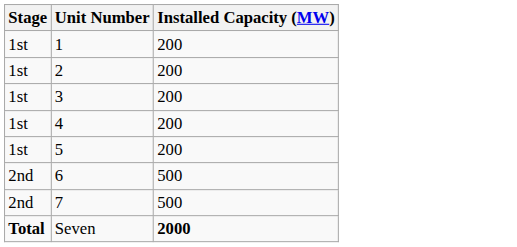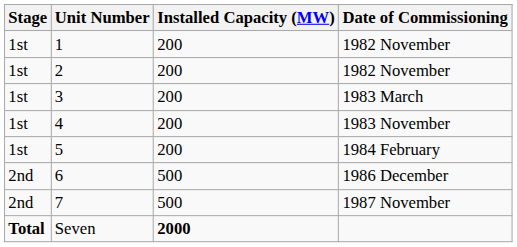 <table class="sortable wikitable">
 <tr>
 <th>Stage</th>
 <th>Unit Number</th>
 <th>Installed Capacity (<a href='#'>MW</a>)</th>
+<th>Date of Commissioning</th>
 </tr>
 <tr>
 <td>1st</td>
 <td>1</td>
 <td>200</td>
+<td>1982 November</td>
 </tr>
 <tr>
 <td>1st</td>
 <td>2</td>
 <td>200</td>
+<td>1982 November</td>
 </tr>
 <tr>
 <td>1st</td>
 <td>3</td>
 <td>200</td>
+<td>1983 March</td>
 </tr>
 <tr>
 <td>1st</td>
 <td>4</td>
 <td>200</td>
+<td>1983 November</td>
 </tr>
 <tr>
 <td>1st</td>
 <td>5</td>
 <td>200</td>
+<td>1984 February</td>
 </tr>
 <tr>
 <td>2nd</td>
 <td>6</td>
 <td>500</td>
+<td>1986 December</td>
 </tr>
 <tr>
 <td>2nd</td>
 <td>7</td>
 <td>500</td>
+<td>1987 November</td>
 </tr>
 <tr>
 <td><strong>Total</strong></td>
 <td>Seven</td>
 <td><strong>2000</strong></td>
+<td></td>
 </tr>
 </table>
